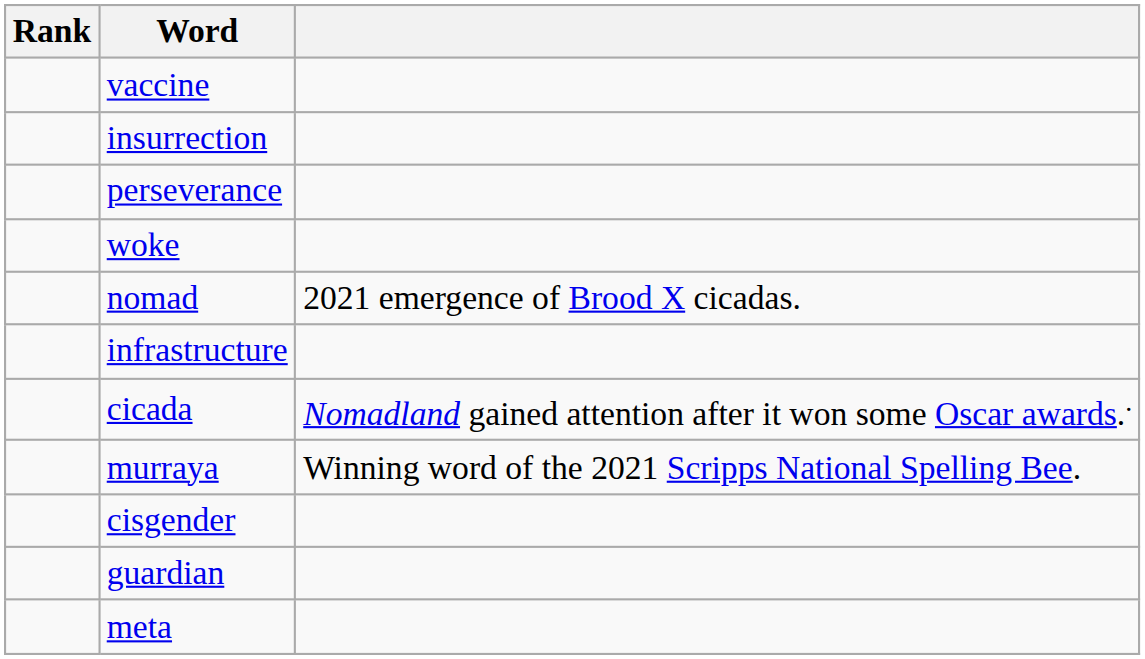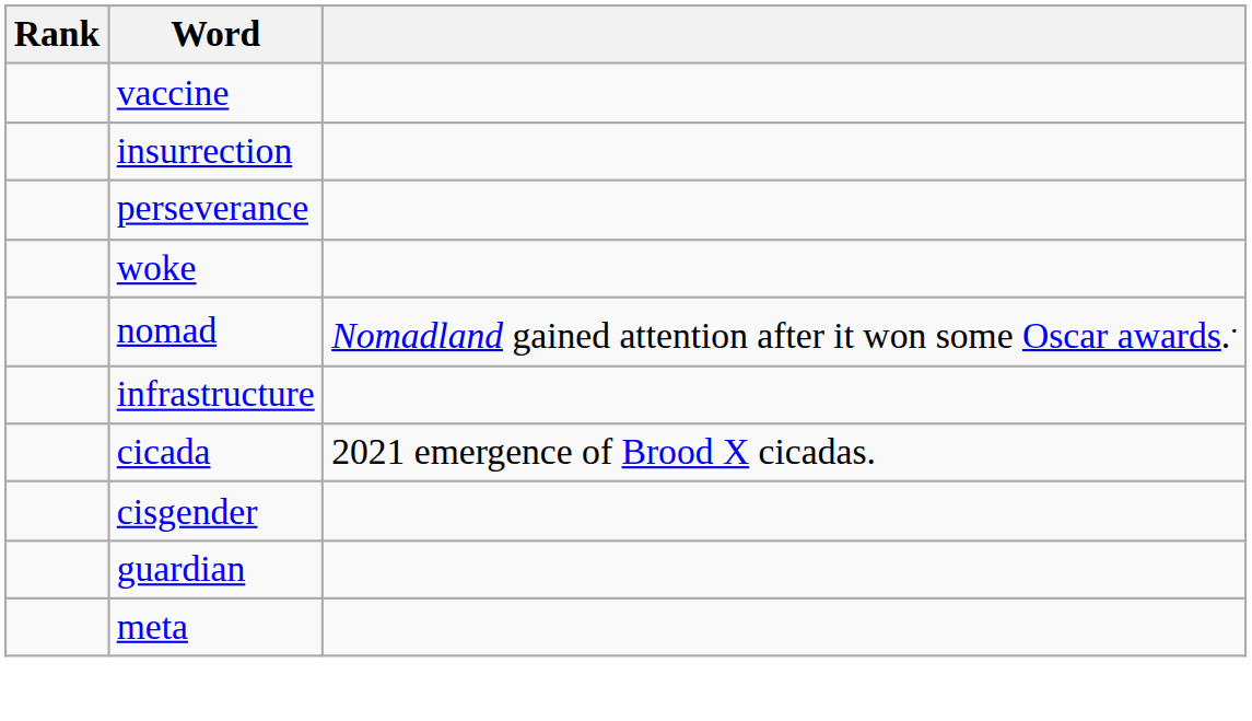 <table class="wikitable">
 <tr>
 <th>Rank</th>
 <th>Word</th>
 <th></th>
 </tr>
 <tr>
 <td></td>
 <td><a href='#'>vaccine</a></td>
 <td></td>
 </tr>
 <tr>
 <td></td>
 <td><a href='#'>insurrection</a></td>
 <td></td>
 </tr>
 <tr>
 <td></td>
 <td><a href='#'>perseverance</a></td>
 <td></td>
 </tr>
 <tr>
 <td></td>
 <td><a href='#'>woke</a></td>
 <td></td>
 </tr>
 <tr>
 <td></td>
 <td><a href='#'>nomad</a></td>
-<td>2021 emergence of <a href='#'>Brood X</a> cicadas.</td>
+<td><em><a href='#'>Nomadland</a></em> gained attention after it won some <a href='#'>Oscar awards</a>.<sup>.</sup></td>
 </tr>
 <tr>
 <td></td>
 <td><a href='#'>infrastructure</a></td>
 <td></td>
 </tr>
 <tr>
 <td></td>
 <td><a href='#'>cicada</a></td>
-<td><em><a href='#'>Nomadland</a></em> gained attention after it won some <a href='#'>Oscar awards</a>.<sup>.</sup></td>
-</tr>
-<tr>
-<td></td>
-<td><a href='#'>murraya</a></td>
-<td>Winning word of the 2021 <a href='#'>Scripps National Spelling Bee</a>.</td>
+<td>2021 emergence of <a href='#'>Brood X</a> cicadas.</td>
 </tr>
 <tr>
 <td></td>
 <td><a href='#'>cisgender</a></td>
 <td></td>
 </tr>
 <tr>
 <td></td>
 <td><a href='#'>guardian</a></td>
 <td></td>
 </tr>
 <tr>
 <td></td>
 <td><a href='#'>meta</a></td>
 <td></td>
 </tr>
 </table>
